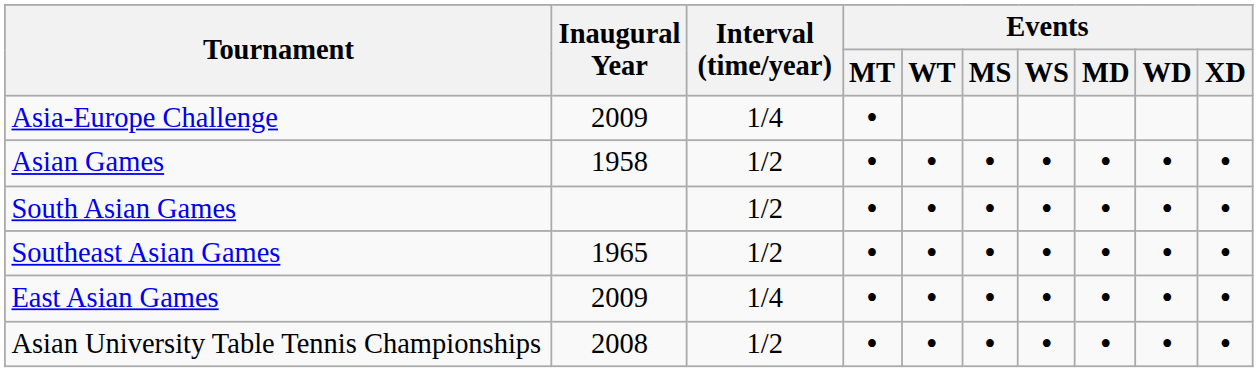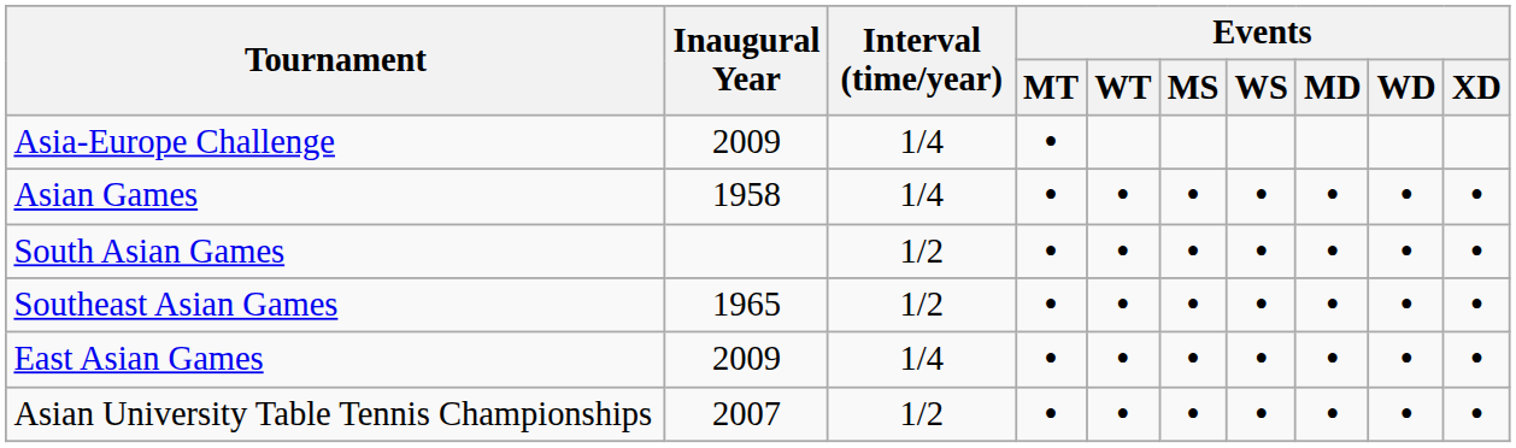 <table class="wikitable">
 <tr>
 <th rowspan=2 width=300>Tournament</th>
 <th rowspan=2 width=50>Inaugural<br>Year</th>
 <th rowspan=2 width=80>Interval<br>(time/year)</th>
 <th colspan=7 width=160>Events</th>
 </tr>
 <tr>
 <th>MT</th>
 <th>WT</th>
 <th>MS</th>
 <th>WS</th>
 <th>MD</th>
 <th>WD</th>
 <th>XD</th>
 </tr>
 <tr align="center">
 <td align="left"><a href='#'>Asia-Europe Challenge</a></td>
 <td>2009</td>
 <td>1/4</td>
 <td align="center"><strong>•</strong></td>
 <td></td>
 <td></td>
 <td></td>
 <td></td>
 <td></td>
 <td></td>
 </tr>
 <tr align="center">
 <td align="left"><a href='#'>Asian Games</a></td>
 <td>1958</td>
-<td>1/2</td>
+<td>1/4</td>
 <td align="center"><strong>•</strong></td>
 <td align="center"><strong>•</strong></td>
 <td align="center"><strong>•</strong></td>
 <td align="center"><strong>•</strong></td>
 <td align="center"><strong>•</strong></td>
 <td align="center"><strong>•</strong></td>
 <td align="center"><strong>•</strong></td>
 </tr>
 <tr align="center">
 <td align="left"><a href='#'>South Asian Games</a></td>
 <td></td>
 <td>1/2</td>
 <td align="center"><strong>•</strong></td>
 <td align="center"><strong>•</strong></td>
 <td align="center"><strong>•</strong></td>
 <td align="center"><strong>•</strong></td>
 <td align="center"><strong>•</strong></td>
 <td align="center"><strong>•</strong></td>
 <td align="center"><strong>•</strong></td>
 </tr>
 <tr align="center">
 <td align="left"><a href='#'>Southeast Asian Games</a></td>
 <td>1965</td>
 <td>1/2</td>
 <td align="center"><strong>•</strong></td>
 <td align="center"><strong>•</strong></td>
 <td align="center"><strong>•</strong></td>
 <td align="center"><strong>•</strong></td>
 <td align="center"><strong>•</strong></td>
 <td align="center"><strong>•</strong></td>
 <td align="center"><strong>•</strong></td>
 </tr>
 <tr align="center">
 <td align="left"><a href='#'>East Asian Games</a></td>
 <td>2009</td>
 <td>1/4</td>
 <td align="center"><strong>•</strong></td>
 <td align="center"><strong>•</strong></td>
 <td align="center"><strong>•</strong></td>
 <td align="center"><strong>•</strong></td>
 <td align="center"><strong>•</strong></td>
 <td align="center"><strong>•</strong></td>
 <td align="center"><strong>•</strong></td>
 </tr>
 <tr align="center">
 <td align="left">Asian University Table Tennis Championships</td>
-<td>2008</td>
+<td>2007</td>
 <td>1/2</td>
 <td align="center"><strong>•</strong></td>
 <td align="center"><strong>•</strong></td>
 <td align="center"><strong>•</strong></td>
 <td align="center"><strong>•</strong></td>
 <td align="center"><strong>•</strong></td>
 <td align="center"><strong>•</strong></td>
 <td align="center"><strong>•</strong></td>
 </tr>
 </table>
